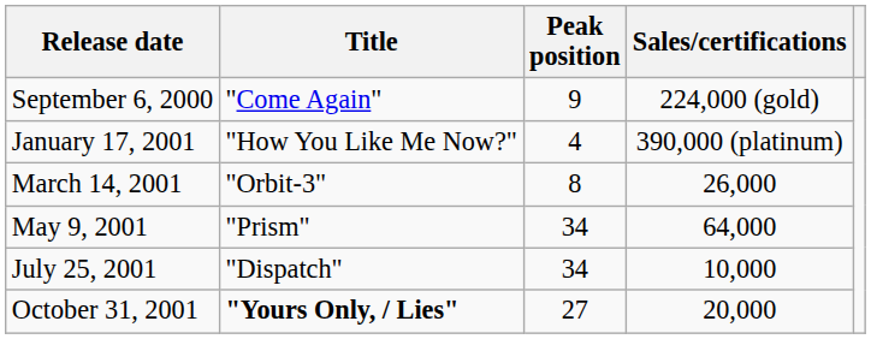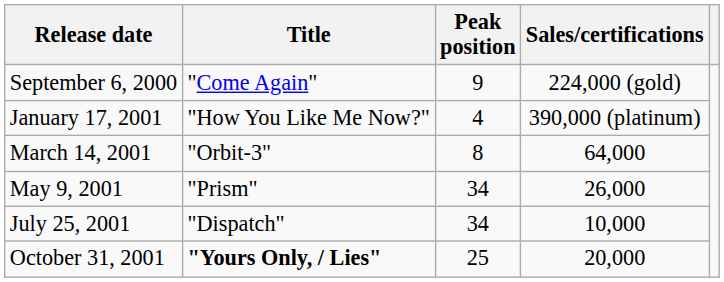 <table class="wikitable">
 <tr>
 <th>Release date</th>
 <th>Title</th>
 <th>Peak<br>position</th>
 <th>Sales/certifications</th>
 <th></th>
 </tr>
 <tr>
 <td>September 6, 2000</td>
 <td>"<a href='#'>Come Again</a>"</td>
 <td align="center">9</td>
 <td align="center">224,000 (gold)</td>
 <td rowspan="6" align="center"></td>
 </tr>
 <tr>
 <td>January 17, 2001</td>
 <td align="center">"How You Like Me Now?"</td>
 <td align="center">4</td>
 <td align="center">390,000 (platinum)</td>
 </tr>
 <tr>
 <td>March 14, 2001</td>
 <td>"Orbit-3"</td>
 <td align="center">8</td>
-<td align="center">26,000</td>
+<td align="center">64,000</td>
 </tr>
 <tr>
 <td>May 9, 2001</td>
 <td>"Prism"</td>
 <td align="center">34</td>
-<td align="center">64,000</td>
+<td align="center">26,000</td>
 </tr>
 <tr>
 <td>July 25, 2001</td>
 <td>"Dispatch"</td>
 <td align="center">34</td>
 <td align="center">10,000</td>
 </tr>
 <tr>
 <td>October 31, 2001</td>
 <td><strong>"Yours Only, / Lies"</strong></td>
-<td align="center">27</td>
+<td align="center">25</td>
 <td align="center">20,000</td>
 </tr>
 </table>
